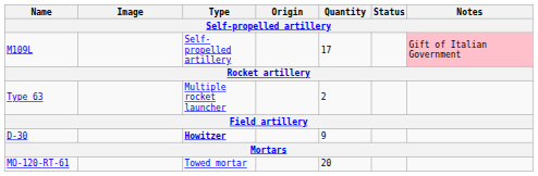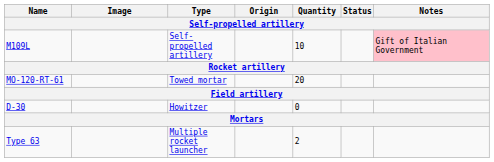 <table class="wikitable" style="width:90%;">
 <tr>
 <th width=14%>Name</th>
 <th width=20%>Image</th>
 <th width=14%>Type</th>
 <th width=12%>Origin</th>
 <th width=10%>Quantity</th>
 <th width=06%>Status</th>
 <th width=24%>Notes</th>
 </tr>
 <tr>
 <th colspan="7"><a href='#'>Self-propelled artillery</a></th>
 </tr>
 <tr>
 <td><a href='#'>M109L</a></td>
 <td></td>
 <td><a href='#'>Self-propelled artillery</a></td>
 <td><br></td>
-<td>17</td>
+<td>10</td>
 <td></td>
 <td style="background: pink;">Gift of Italian Government</td>
 </tr>
 <tr>
 <th colspan="7"><a href='#'>Rocket artillery</a></th>
+</tr>
+<tr>
+<td><a href='#'>MO-120-RT-61</a></td>
+<td></td>
+<td><a href='#'>Towed mortar</a></td>
+<td></td>
+<td>20</td>
+<td></td>
+<td></td>
+</tr>
+<tr>
+<th colspan="7"><a href='#'>Field artillery</a></th>
+</tr>
+<tr>
+<td><a href='#'>D-30</a></td>
+<td></td>
+<td><a href='#'>Howitzer</a></td>
+<td></td>
+<td>0</td>
+<td></td>
+<td></td>
+</tr>
+<tr>
+<th colspan="7"><a href='#'>Mortars</a></th>
 </tr>
 <tr>
 <td><a href='#'>Type 63</a></td>
 <td></td>
 <td><a href='#'>Multiple rocket launcher</a></td>
 <td></td>
 <td>2</td>
 <td></td>
 <td></td>
 </tr>
-<tr>
-<th colspan="7"><a href='#'>Field artillery</a></th>
-</tr>
-<tr>
-<td><a href='#'>D-30</a></td>
-<td></td>
-<td><strong><a href='#'>Howitzer</a></strong></td>
-<td></td>
-<td>9</td>
-<td></td>
-<td></td>
-</tr>
-<tr>
-<th colspan="7"><a href='#'>Mortars</a></th>
-</tr>
-<tr>
-<td><a href='#'>MO-120-RT-61</a></td>
-<td></td>
-<td><a href='#'>Towed mortar</a></td>
-<td></td>
-<td>20</td>
-<td></td>
-<td></td>
-</tr>
 </table>
